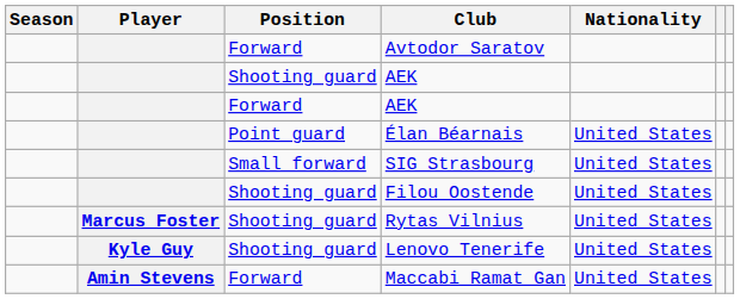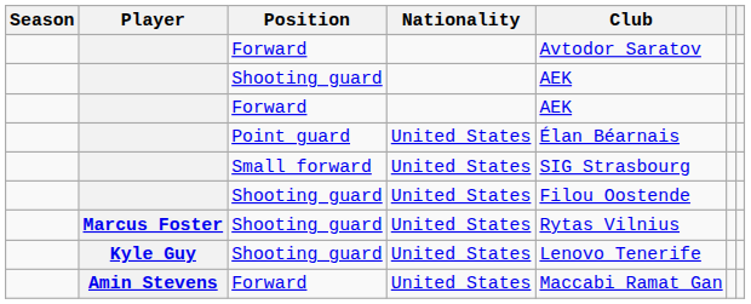 <table class="wikitable plainrowheaders sortable" summary="Year (sortable), Player (sortable), Position (sortable), Nationality (sortable) and Team (sortable)">
 <tr>
 <th scope="col">Season</th>
 <th scope="col">Player</th>
 <th scope="col">Position</th>
+<th scope="col">Nationality</th>
 <th scope="col">Club</th>
-<th scope="col">Nationality</th>
 <th scope="col"></th>
 <th scope="col" class="unsortable"></th>
 </tr>
 <tr>
 <td></td>
 <th scope="row"></th>
 <td><a href='#'>Forward</a></td>
+<td></td>
 <td> <a href='#'>Avtodor Saratov</a></td>
-<td></td>
 <td></td>
 <td></td>
 </tr>
 <tr>
 <td></td>
 <th scope="row"></th>
 <td><a href='#'>Shooting guard</a></td>
+<td></td>
 <td> <a href='#'>AEK</a></td>
-<td></td>
 <td></td>
 <td></td>
 </tr>
 <tr>
 <td></td>
 <th scope="row"></th>
 <td><a href='#'>Forward</a></td>
+<td></td>
 <td> <a href='#'>AEK</a></td>
-<td></td>
 <td></td>
 <td></td>
 </tr>
 <tr>
 <td></td>
 <th scope="row"></th>
 <td><a href='#'>Point guard</a></td>
+<td> <a href='#'>United States</a></td>
 <td> <a href='#'>Élan Béarnais</a></td>
-<td> <a href='#'>United States</a></td>
 <td></td>
 <td></td>
 </tr>
 <tr>
 <td></td>
 <th scope="row"></th>
 <td><a href='#'>Small forward</a></td>
+<td> <a href='#'>United States</a></td>
 <td> <a href='#'>SIG Strasbourg</a></td>
-<td> <a href='#'>United States</a></td>
 <td></td>
 <td></td>
 </tr>
 <tr>
 <td></td>
 <th scope="row"></th>
 <td><a href='#'>Shooting guard</a></td>
+<td> <a href='#'>United States</a></td>
 <td> <a href='#'>Filou Oostende</a></td>
-<td> <a href='#'>United States</a></td>
 <td></td>
 <td></td>
 </tr>
 <tr>
 <td></td>
 <th scope="row"><a href='#'>Marcus Foster</a></th>
 <td><a href='#'>Shooting guard</a></td>
+<td> <a href='#'>United States</a></td>
 <td> <a href='#'>Rytas Vilnius</a></td>
-<td> <a href='#'>United States</a></td>
 <td></td>
 <td></td>
 </tr>
 <tr>
 <td></td>
 <th scope="row"><a href='#'>Kyle Guy</a></th>
 <td><a href='#'>Shooting guard</a></td>
+<td> <a href='#'>United States</a></td>
 <td> <a href='#'>Lenovo Tenerife</a></td>
-<td> <a href='#'>United States</a></td>
 <td></td>
 <td></td>
 </tr>
 <tr>
 <td></td>
 <th scope="row"><a href='#'>Amin Stevens</a></th>
 <td><a href='#'>Forward</a></td>
+<td> <a href='#'>United States</a></td>
 <td> <a href='#'>Maccabi Ramat Gan</a></td>
-<td> <a href='#'>United States</a></td>
 <td></td>
 <td></td>
 </tr>
 </table>
